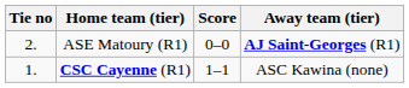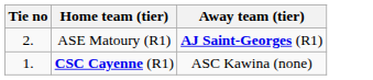 <table class="wikitable" style="text-align: center">
 <tr>
 <th>Tie no</th>
 <th>Home team (tier)</th>
-<th>Score</th>
 <th>Away team (tier)</th>
 </tr>
 <tr>
 <td>2.</td>
 <td> ASE Matoury (R1)</td>
-<td>0–0 </td>
 <td><strong><a href='#'>AJ Saint-Georges</a></strong> (R1) </td>
 </tr>
 <tr>
 <td>1.</td>
 <td> <strong><a href='#'>CSC Cayenne</a></strong> (R1)</td>
-<td>1–1 </td>
 <td>ASC Kawina (none) </td>
 </tr>
 </table>
